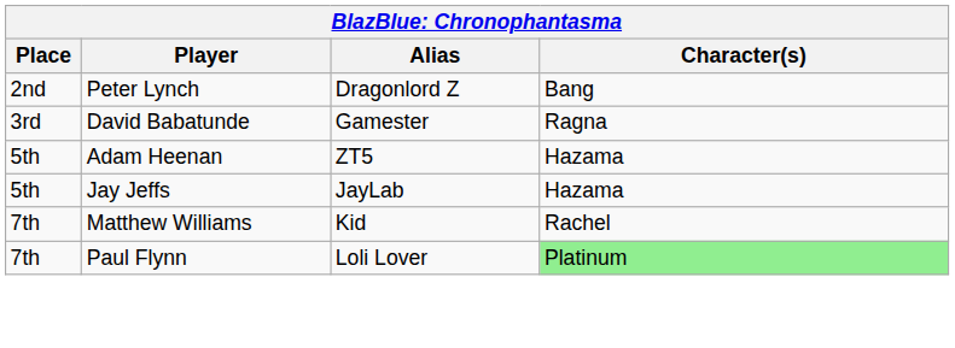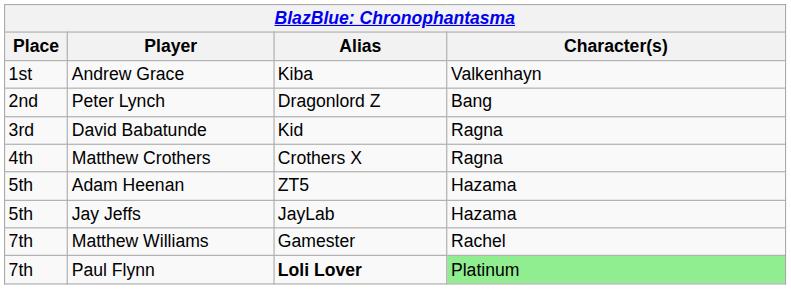 <table class="wikitable">
 <tr>
 <th colspan="4"><strong><em><a href='#'>BlazBlue: Chronophantasma</a></em></strong></th>
 </tr>
 <tr>
 <th style="width:50px;">Place</th>
 <th style="width:180px;">Player</th>
 <th style="width:150px;">Alias</th>
 <th style="width:300px;">Character(s)</th>
 </tr>
 <tr>
+<td>1st</td>
+<td> Andrew Grace</td>
+<td>Kiba</td>
+<td>Valkenhayn</td>
+</tr>
+<tr>
 <td>2nd</td>
 <td> Peter Lynch</td>
 <td>Dragonlord Z</td>
 <td>Bang</td>
 </tr>
 <tr>
 <td>3rd</td>
 <td> David Babatunde</td>
-<td>Gamester</td>
+<td>Kid</td>
+<td>Ragna</td>
+</tr>
+<tr>
+<td>4th</td>
+<td> Matthew Crothers</td>
+<td>Crothers X</td>
 <td>Ragna</td>
 </tr>
 <tr>
 <td>5th</td>
 <td> Adam Heenan</td>
 <td>ZT5</td>
 <td>Hazama</td>
 </tr>
 <tr>
 <td>5th</td>
 <td> Jay Jeffs</td>
 <td>JayLab</td>
 <td>Hazama</td>
 </tr>
 <tr>
 <td>7th</td>
 <td> Matthew Williams</td>
-<td>Kid</td>
+<td>Gamester</td>
 <td>Rachel</td>
 </tr>
 <tr>
 <td>7th</td>
 <td> Paul Flynn</td>
-<td>Loli Lover</td>
+<td><strong>Loli Lover</strong></td>
 <td style="background: lightgreen;">Platinum</td>
 </tr>
 </table>
